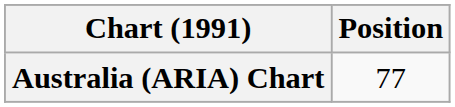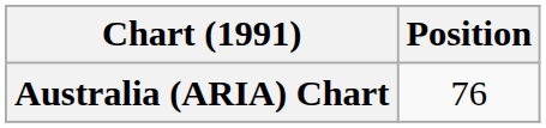 <table class="wikitable plainrowheaders" style="text-align:center">
 <tr>
 <th scope="col">Chart (1991)</th>
 <th scope="col">Position</th>
 </tr>
 <tr>
 <th scope="row">Australia (ARIA) Chart</th>
-<td>77</td>
+<td>76</td>
 </tr>
 </table>
